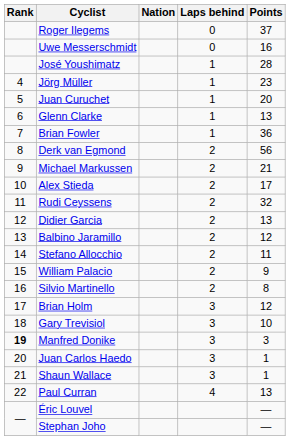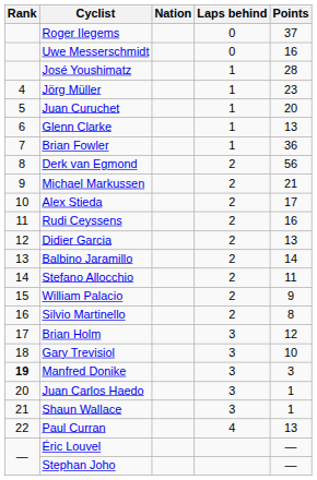 <table class="wikitable sortable" style="text-align:center">
 <tr>
 <th>Rank</th>
 <th>Cyclist</th>
 <th>Nation</th>
 <th>Laps behind</th>
 <th>Points</th>
 </tr>
 <tr>
 <td></td>
 <td align=left><a href='#'>Roger Ilegems</a></td>
 <td align=left></td>
 <td>0</td>
 <td>37</td>
 </tr>
 <tr>
 <td></td>
 <td align=left><a href='#'>Uwe Messerschmidt</a></td>
 <td align=left></td>
 <td>0</td>
 <td>16</td>
 </tr>
 <tr>
 <td></td>
 <td align=left><a href='#'>José Youshimatz</a></td>
 <td align=left></td>
 <td>1</td>
 <td>28</td>
 </tr>
 <tr>
 <td>4</td>
 <td align=left><a href='#'>Jörg Müller</a></td>
 <td align=left></td>
 <td>1</td>
 <td>23</td>
 </tr>
 <tr>
 <td>5</td>
 <td align=left><a href='#'>Juan Curuchet</a></td>
 <td align=left></td>
 <td>1</td>
 <td>20</td>
 </tr>
 <tr>
 <td>6</td>
 <td align=left><a href='#'>Glenn Clarke</a></td>
 <td align=left></td>
 <td>1</td>
 <td>13</td>
 </tr>
 <tr>
 <td>7</td>
 <td align=left><a href='#'>Brian Fowler</a></td>
 <td align=left></td>
 <td>1</td>
 <td>36</td>
 </tr>
 <tr>
 <td>8</td>
 <td align=left><a href='#'>Derk van Egmond</a></td>
 <td align=left></td>
 <td>2</td>
 <td>56</td>
 </tr>
 <tr>
 <td>9</td>
 <td align=left><a href='#'>Michael Markussen</a></td>
 <td align=left></td>
 <td>2</td>
 <td>21</td>
 </tr>
 <tr>
 <td>10</td>
 <td align=left><a href='#'>Alex Stieda</a></td>
 <td align=left></td>
 <td>2</td>
 <td>17</td>
 </tr>
 <tr>
 <td>11</td>
 <td align=left><a href='#'>Rudi Ceyssens</a></td>
 <td align=left></td>
 <td>2</td>
-<td>32</td>
+<td>16</td>
 </tr>
 <tr>
 <td>12</td>
 <td align=left><a href='#'>Didier Garcia</a></td>
 <td align=left></td>
 <td>2</td>
 <td>13</td>
 </tr>
 <tr>
 <td>13</td>
 <td align=left><a href='#'>Balbino Jaramillo</a></td>
 <td align=left></td>
 <td>2</td>
-<td>12</td>
+<td>14</td>
 </tr>
 <tr>
 <td>14</td>
 <td align=left><a href='#'>Stefano Allocchio</a></td>
 <td align=left></td>
 <td>2</td>
 <td>11</td>
 </tr>
 <tr>
 <td>15</td>
 <td align=left><a href='#'>William Palacio</a></td>
 <td align=left></td>
 <td>2</td>
 <td>9</td>
 </tr>
 <tr>
 <td>16</td>
 <td align=left><a href='#'>Silvio Martinello</a></td>
 <td align=left></td>
 <td>2</td>
 <td>8</td>
 </tr>
 <tr>
 <td>17</td>
 <td align=left><a href='#'>Brian Holm</a></td>
 <td align=left></td>
 <td>3</td>
 <td>12</td>
 </tr>
 <tr>
 <td>18</td>
 <td align=left><a href='#'>Gary Trevisiol</a></td>
 <td align=left></td>
 <td>3</td>
 <td>10</td>
 </tr>
 <tr>
 <td><strong>19</strong></td>
 <td align=left><a href='#'>Manfred Donike</a></td>
 <td align=left></td>
 <td>3</td>
 <td>3</td>
 </tr>
 <tr>
 <td>20</td>
 <td align=left><a href='#'>Juan Carlos Haedo</a></td>
 <td align=left></td>
 <td>3</td>
 <td>1</td>
 </tr>
 <tr>
 <td>21</td>
 <td align=left><a href='#'>Shaun Wallace</a></td>
 <td align=left></td>
 <td>3</td>
 <td>1</td>
 </tr>
 <tr>
 <td>22</td>
 <td align=left><a href='#'>Paul Curran</a></td>
 <td align=left></td>
 <td>4</td>
 <td>13</td>
 </tr>
 <tr>
 <td rowspan=2 data-sort-value=23>—</td>
 <td align=left><a href='#'>Éric Louvel</a></td>
 <td align=left></td>
 <td data-sort-value=9></td>
 <td data-sort-value=0>—</td>
 </tr>
 <tr>
 <td align=left><a href='#'>Stephan Joho</a></td>
 <td align=left></td>
 <td data-sort-value=9></td>
 <td data-sort-value=0>—</td>
 </tr>
 </table>
